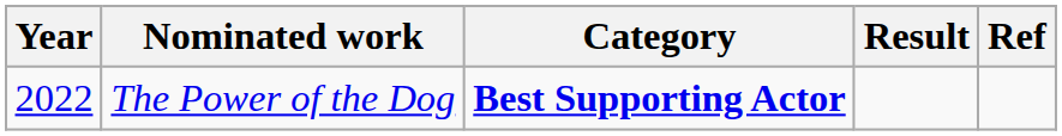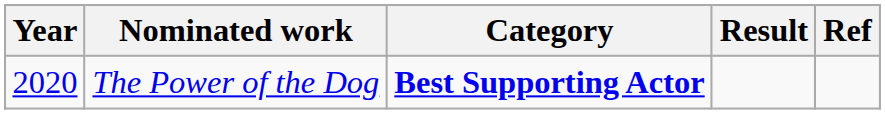 <table class="wikitable">
 <tr>
 <th>Year</th>
 <th>Nominated work</th>
 <th>Category</th>
 <th>Result</th>
 <th>Ref</th>
 </tr>
 <tr>
-<td><a href='#'>2022</a></td>
+<td><a href='#'>2020</a></td>
 <td><em><a href='#'>The Power of the Dog</a></em></td>
 <td><strong><a href='#'>Best Supporting Actor</a></strong></td>
 <td></td>
 </tr>
 </table>
